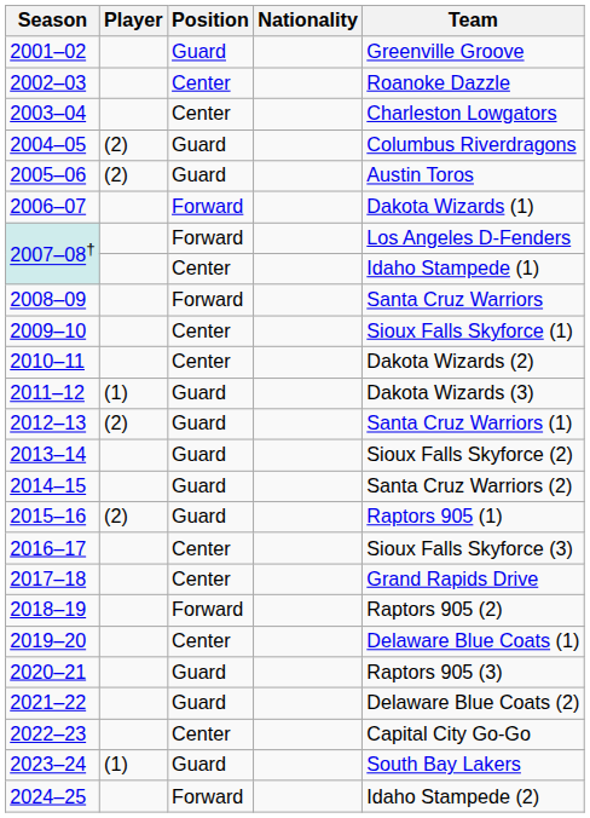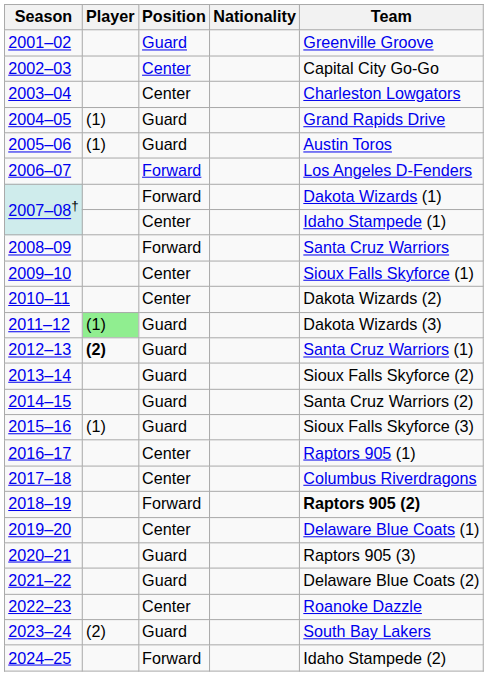 <table class="wikitable sortable">
 <tr>
 <th>Season</th>
 <th>Player</th>
 <th>Position</th>
 <th>Nationality</th>
 <th>Team</th>
 </tr>
 <tr>
 <td><a href='#'>2001–02</a></td>
 <td></td>
 <td><a href='#'>Guard</a></td>
 <td></td>
 <td><a href='#'>Greenville Groove</a></td>
 </tr>
 <tr>
 <td><a href='#'>2002–03</a></td>
 <td></td>
 <td><a href='#'>Center</a></td>
 <td></td>
-<td><a href='#'>Roanoke Dazzle</a></td>
+<td>Capital City Go-Go</td>
 </tr>
 <tr>
 <td><a href='#'>2003–04</a></td>
 <td></td>
 <td>Center</td>
 <td></td>
 <td><a href='#'>Charleston Lowgators</a></td>
 </tr>
 <tr>
 <td><a href='#'>2004–05</a></td>
-<td> (2)</td>
+<td> (1)</td>
 <td>Guard</td>
 <td></td>
-<td><a href='#'>Columbus Riverdragons</a></td>
+<td><a href='#'>Grand Rapids Drive</a></td>
 </tr>
 <tr>
 <td><a href='#'>2005–06</a></td>
-<td> (2)</td>
+<td> (1)</td>
 <td>Guard</td>
 <td></td>
 <td><a href='#'>Austin Toros</a></td>
 </tr>
 <tr>
 <td><a href='#'>2006–07</a></td>
 <td></td>
 <td><a href='#'>Forward</a></td>
 <td></td>
-<td><a href='#'>Dakota Wizards</a> (1)</td>
+<td><a href='#'>Los Angeles D-Fenders</a></td>
 </tr>
 <tr>
 <td style="background-color:#CFECEC;" rowspan=2><a href='#'>2007–08</a><sup>†</sup></td>
 <td></td>
 <td>Forward</td>
 <td></td>
-<td><a href='#'>Los Angeles D-Fenders</a></td>
+<td><a href='#'>Dakota Wizards</a> (1)</td>
 </tr>
 <tr>
 <td></td>
 <td>Center</td>
 <td></td>
 <td><a href='#'>Idaho Stampede</a> (1)</td>
 </tr>
 <tr>
 <td><a href='#'>2008–09</a></td>
 <td></td>
 <td>Forward</td>
 <td></td>
 <td><a href='#'>Santa Cruz Warriors</a></td>
 </tr>
 <tr>
 <td><a href='#'>2009–10</a></td>
 <td></td>
 <td>Center</td>
 <td></td>
 <td><a href='#'>Sioux Falls Skyforce</a> (1)</td>
 </tr>
 <tr>
 <td><a href='#'>2010–11</a></td>
 <td></td>
 <td>Center</td>
 <td></td>
 <td>Dakota Wizards (2)</td>
 </tr>
 <tr>
 <td><a href='#'>2011–12</a></td>
-<td> (1)</td>
+<td style="background: lightgreen;"> (1)</td>
 <td>Guard</td>
 <td></td>
 <td>Dakota Wizards (3)</td>
 </tr>
 <tr>
 <td><a href='#'>2012–13</a></td>
-<td> (2)</td>
+<td><strong> (2)</strong></td>
 <td>Guard</td>
 <td></td>
 <td><a href='#'>Santa Cruz Warriors</a> (1)</td>
 </tr>
 <tr>
 <td><a href='#'>2013–14</a></td>
 <td></td>
 <td>Guard</td>
 <td></td>
 <td>Sioux Falls Skyforce (2)</td>
 </tr>
 <tr>
 <td><a href='#'>2014–15</a></td>
 <td></td>
 <td>Guard</td>
 <td></td>
 <td>Santa Cruz Warriors (2)</td>
 </tr>
 <tr>
 <td><a href='#'>2015–16</a></td>
-<td> (2)</td>
+<td> (1)</td>
 <td>Guard</td>
 <td></td>
-<td><a href='#'>Raptors 905</a> (1)</td>
+<td>Sioux Falls Skyforce (3)</td>
 </tr>
 <tr>
 <td><a href='#'>2016–17</a></td>
 <td></td>
 <td>Center</td>
 <td></td>
-<td>Sioux Falls Skyforce (3)</td>
+<td><a href='#'>Raptors 905</a> (1)</td>
 </tr>
 <tr>
 <td><a href='#'>2017–18</a></td>
 <td></td>
 <td>Center</td>
 <td></td>
-<td><a href='#'>Grand Rapids Drive</a></td>
+<td><a href='#'>Columbus Riverdragons</a></td>
 </tr>
 <tr>
 <td><a href='#'>2018–19</a></td>
 <td></td>
 <td>Forward</td>
 <td></td>
-<td>Raptors 905 (2)</td>
+<td><strong>Raptors 905 (2)</strong></td>
 </tr>
 <tr>
 <td><a href='#'>2019–20</a></td>
 <td></td>
 <td>Center</td>
 <td></td>
 <td><a href='#'>Delaware Blue Coats</a> (1)</td>
 </tr>
 <tr>
 <td><a href='#'>2020–21</a></td>
 <td></td>
 <td>Guard</td>
 <td></td>
 <td>Raptors 905 (3)</td>
 </tr>
 <tr>
 <td><a href='#'>2021–22</a></td>
 <td></td>
 <td>Guard</td>
 <td></td>
 <td>Delaware Blue Coats (2)</td>
 </tr>
 <tr>
 <td><a href='#'>2022–23</a></td>
 <td></td>
 <td>Center</td>
 <td></td>
-<td>Capital City Go-Go</td>
+<td><a href='#'>Roanoke Dazzle</a></td>
 </tr>
 <tr>
 <td><a href='#'>2023–24</a></td>
-<td> (1)</td>
+<td> (2)</td>
 <td>Guard</td>
 <td></td>
 <td><a href='#'>South Bay Lakers</a></td>
 </tr>
 <tr>
 <td><a href='#'>2024–25</a></td>
 <td></td>
 <td>Forward</td>
 <td></td>
 <td>Idaho Stampede (2)</td>
 </tr>
 </table>
